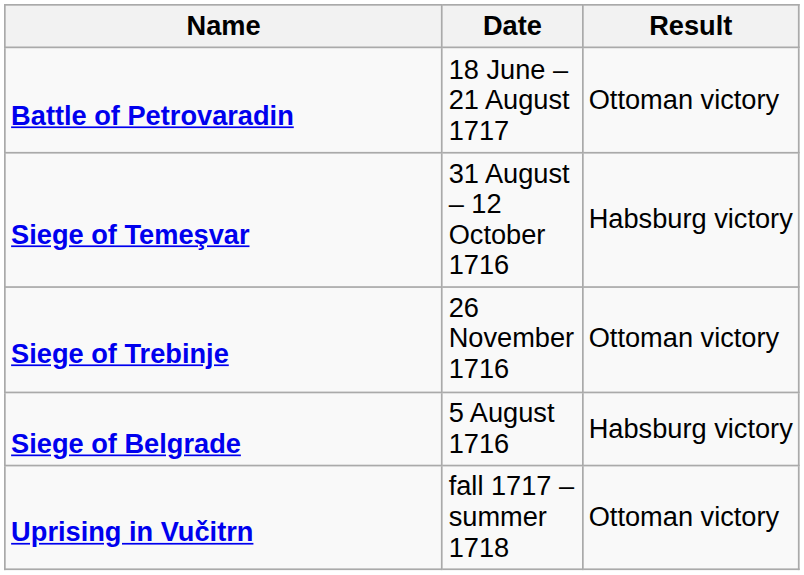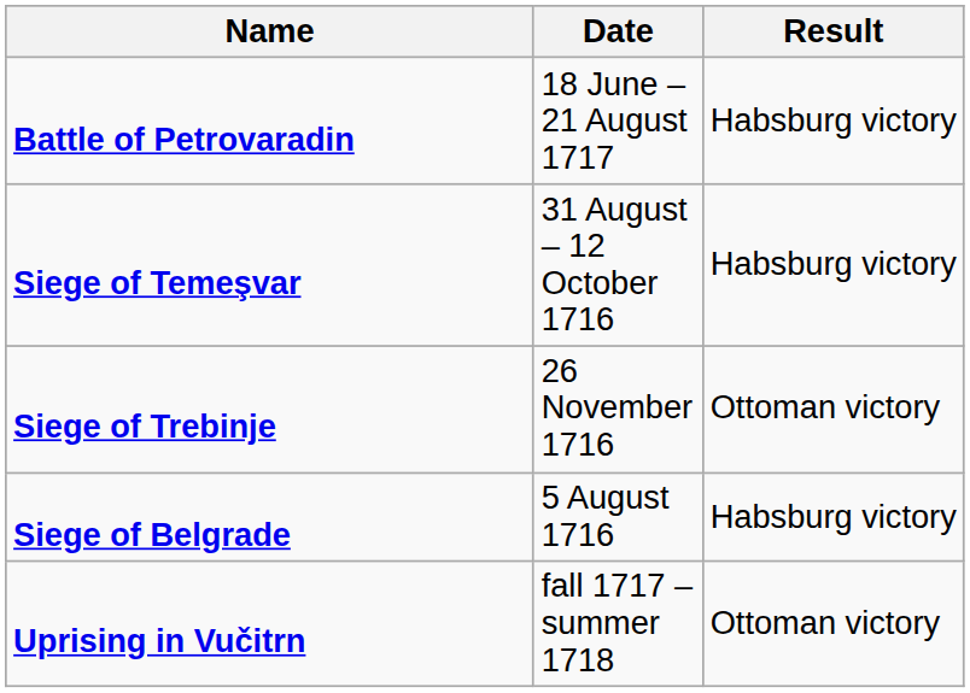 <table class="wikitable">
 <tr>
 <th width=250>Name</th>
 <th width=75>Date</th>
 <th>Result</th>
 </tr>
 <tr>
 <td><br><strong><a href='#'>Battle of Petrovaradin</a></strong></td>
 <td>18 June – 21 August 1717</td>
-<td>Ottoman victory</td>
+<td>Habsburg victory</td>
 </tr>
 <tr>
 <td><br><strong><a href='#'>Siege of Temeşvar</a></strong></td>
 <td>31 August – 12 October 1716</td>
 <td>Habsburg victory</td>
 </tr>
 <tr>
 <td><br><strong><a href='#'>Siege of Trebinje</a></strong></td>
 <td>26 November 1716</td>
 <td>Ottoman victory</td>
 </tr>
 <tr>
 <td><br><strong><a href='#'>Siege of Belgrade</a></strong></td>
 <td>5 August 1716</td>
 <td>Habsburg victory</td>
 </tr>
 <tr>
 <td><br><strong><a href='#'>Uprising in Vučitrn</a></strong></td>
 <td>fall 1717 – summer 1718</td>
 <td>Ottoman victory</td>
 </tr>
 </table>
